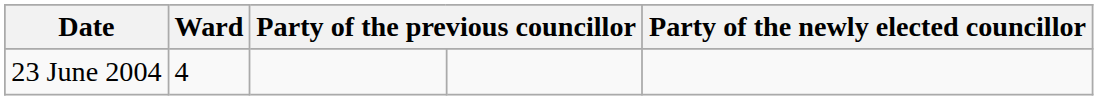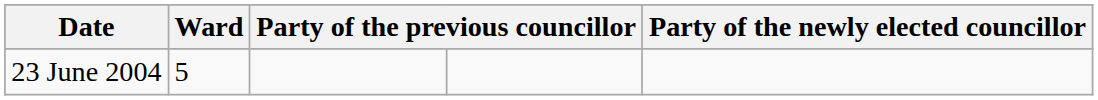 <table class="wikitable">
 <tr>
 <th>Date</th>
 <th>Ward</th>
 <th colspan=2>Party of the previous councillor</th>
 <th colspan=2>Party of the newly elected councillor</th>
 </tr>
 <tr>
 <td>23 June 2004</td>
-<td>4</td>
+<td>5</td>
 <td></td>
 <td></td>
 </tr>
 </table>
